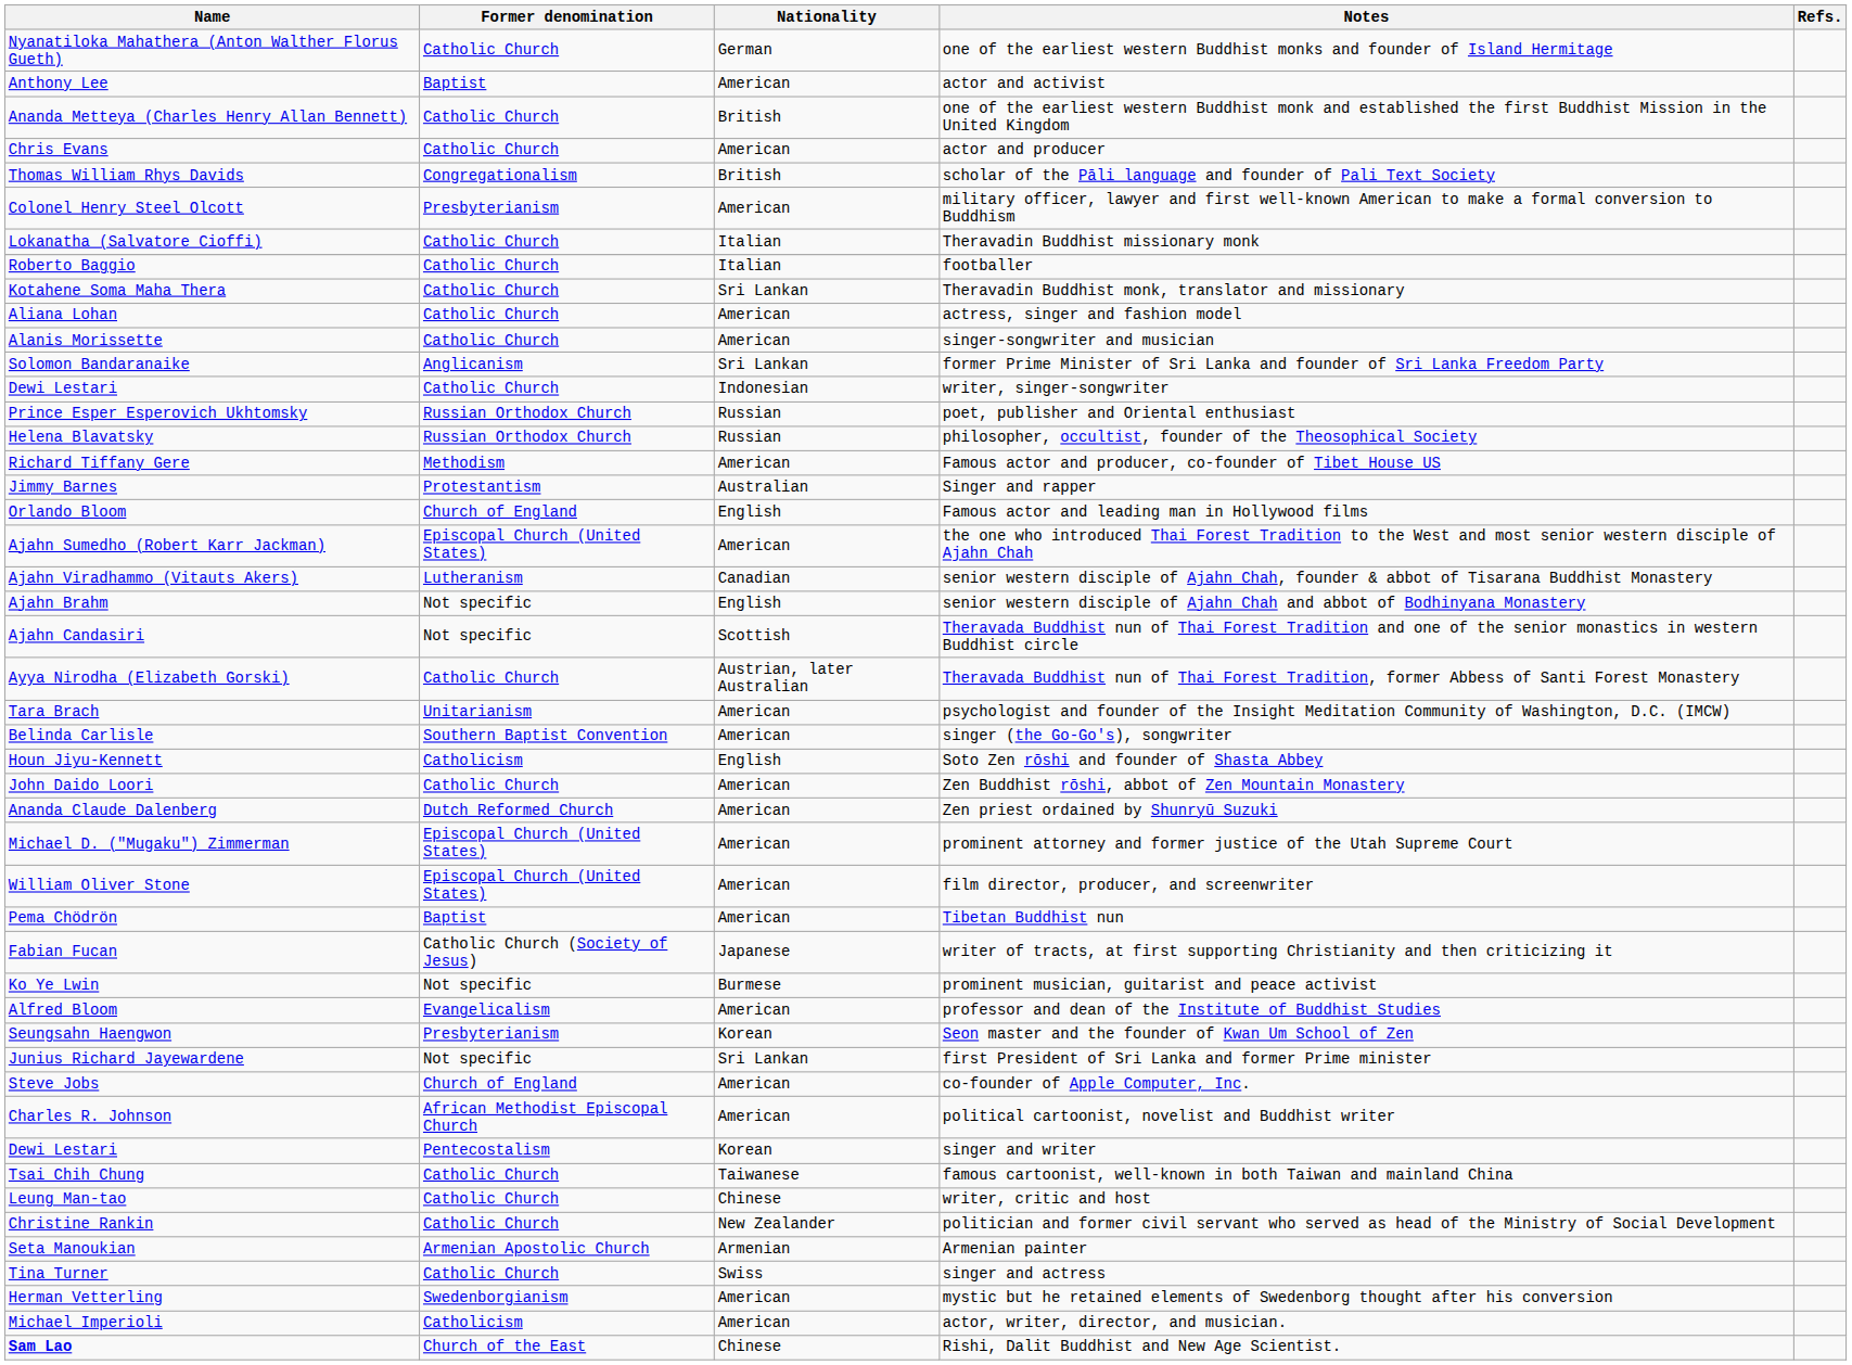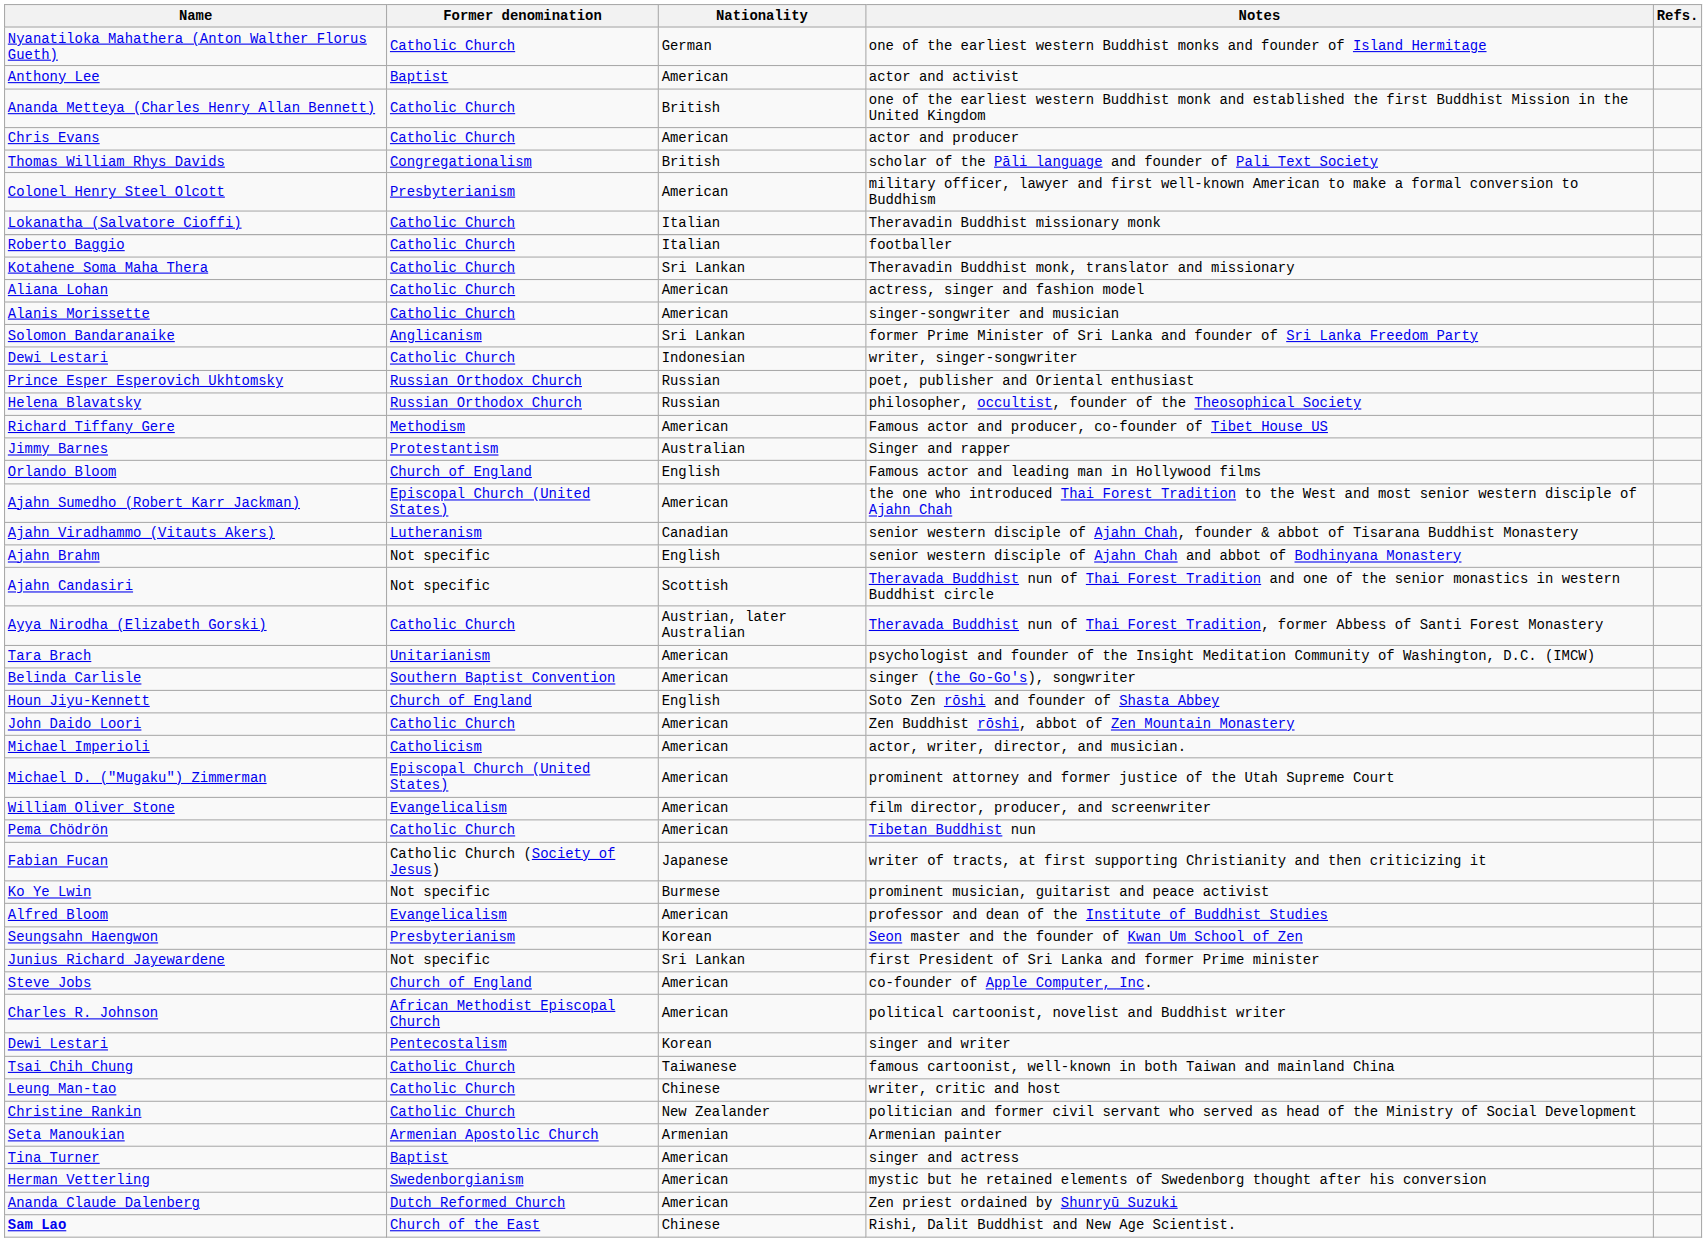 <table class="wikitable" style="width:80%;">
 <tr>
 <th>Name</th>
 <th>Former denomination</th>
 <th>Nationality</th>
 <th>Notes</th>
 <th>Refs.</th>
 </tr>
 <tr>
 <td><a href='#'>Nyanatiloka Mahathera (Anton Walther Florus Gueth)</a></td>
 <td><a href='#'>Catholic Church</a></td>
 <td>German</td>
 <td>one of the earliest western Buddhist monks and founder of <a href='#'>Island Hermitage</a></td>
 <td></td>
 </tr>
 <tr>
 <td><a href='#'>Anthony Lee</a></td>
 <td><a href='#'>Baptist</a></td>
 <td>American</td>
 <td>actor and activist</td>
 <td></td>
 </tr>
 <tr>
 <td><a href='#'>Ananda Metteya (Charles Henry Allan Bennett)</a></td>
 <td><a href='#'>Catholic Church</a></td>
 <td>British</td>
 <td>one of the earliest western Buddhist monk and established the first Buddhist Mission in the United Kingdom</td>
 <td></td>
 </tr>
 <tr>
 <td><a href='#'>Chris Evans</a></td>
 <td><a href='#'>Catholic Church</a></td>
 <td>American</td>
 <td>actor and producer</td>
 <td></td>
 </tr>
 <tr>
 <td><a href='#'>Thomas William Rhys Davids</a></td>
 <td><a href='#'>Congregationalism</a></td>
 <td>British</td>
 <td>scholar of the <a href='#'>Pāli language</a> and founder of <a href='#'>Pali Text Society</a></td>
 <td></td>
 </tr>
 <tr>
 <td><a href='#'>Colonel Henry Steel Olcott</a></td>
 <td><a href='#'>Presbyterianism</a></td>
 <td>American</td>
 <td>military officer, lawyer and first well-known American to make a formal conversion to Buddhism</td>
 <td></td>
 </tr>
 <tr>
 <td><a href='#'>Lokanatha (Salvatore Cioffi)</a></td>
 <td><a href='#'>Catholic Church</a></td>
 <td>Italian</td>
 <td>Theravadin Buddhist missionary monk</td>
 <td></td>
 </tr>
 <tr>
 </tr>
 <tr>
 <td><a href='#'>Roberto Baggio</a></td>
 <td><a href='#'>Catholic Church</a></td>
 <td>Italian</td>
 <td>footballer</td>
 <td></td>
 </tr>
 <tr>
 <td><a href='#'>Kotahene Soma Maha Thera</a></td>
 <td><a href='#'>Catholic Church</a></td>
 <td>Sri Lankan</td>
 <td>Theravadin Buddhist monk, translator and missionary</td>
 <td></td>
 </tr>
 <tr>
 <td><a href='#'>Aliana Lohan</a></td>
 <td><a href='#'>Catholic Church</a></td>
 <td>American</td>
 <td>actress, singer and fashion model</td>
 <td></td>
 </tr>
 <tr>
 <td><a href='#'>Alanis Morissette</a></td>
 <td><a href='#'>Catholic Church</a></td>
 <td>American</td>
 <td>singer-songwriter and musician</td>
 <td></td>
 </tr>
 <tr>
 <td><a href='#'>Solomon Bandaranaike</a></td>
 <td><a href='#'>Anglicanism</a></td>
 <td>Sri Lankan</td>
 <td>former Prime Minister of Sri Lanka and founder of <a href='#'>Sri Lanka Freedom Party</a></td>
 <td></td>
 </tr>
 <tr>
 <td><a href='#'>Dewi Lestari</a></td>
 <td><a href='#'>Catholic Church</a></td>
 <td>Indonesian</td>
 <td>writer, singer-songwriter</td>
 <td></td>
 </tr>
 <tr>
 <td><a href='#'>Prince Esper Esperovich Ukhtomsky</a></td>
 <td><a href='#'>Russian Orthodox Church</a></td>
 <td>Russian</td>
 <td>poet, publisher and Oriental enthusiast</td>
 <td></td>
 </tr>
 <tr>
 <td><a href='#'>Helena Blavatsky</a></td>
 <td><a href='#'>Russian Orthodox Church</a></td>
 <td>Russian</td>
 <td>philosopher, <a href='#'>occultist</a>, founder of the <a href='#'>Theosophical Society</a></td>
 <td></td>
 </tr>
 <tr>
 <td><a href='#'>Richard Tiffany Gere</a></td>
 <td><a href='#'>Methodism</a></td>
 <td>American</td>
 <td>Famous actor and producer, co-founder of <a href='#'>Tibet House US</a></td>
 <td></td>
 </tr>
 <tr>
 <td><a href='#'>Jimmy Barnes</a></td>
 <td><a href='#'>Protestantism</a></td>
 <td>Australian</td>
 <td>Singer and rapper</td>
 <td></td>
 </tr>
 <tr>
 <td><a href='#'>Orlando Bloom</a></td>
 <td><a href='#'>Church of England</a></td>
 <td>English</td>
 <td>Famous actor and leading man in Hollywood films</td>
 <td></td>
 </tr>
 <tr>
 <td><a href='#'>Ajahn Sumedho (Robert Karr Jackman)</a></td>
 <td><a href='#'>Episcopal Church (United States)</a></td>
 <td>American</td>
 <td>the one who introduced <a href='#'>Thai Forest Tradition</a> to the West and most senior western disciple of <a href='#'>Ajahn Chah</a></td>
 <td></td>
 </tr>
 <tr>
 <td><a href='#'>Ajahn Viradhammo (Vitauts Akers)</a></td>
 <td><a href='#'>Lutheranism</a></td>
 <td>Canadian</td>
 <td>senior western disciple of <a href='#'>Ajahn Chah</a>, founder & abbot of Tisarana Buddhist Monastery</td>
 <td></td>
 </tr>
 <tr>
 <td><a href='#'>Ajahn Brahm</a></td>
 <td>Not specific</td>
 <td>English</td>
 <td>senior western disciple of <a href='#'>Ajahn Chah</a> and abbot of <a href='#'>Bodhinyana Monastery</a></td>
 <td></td>
 </tr>
 <tr>
 <td><a href='#'>Ajahn Candasiri</a></td>
 <td>Not specific</td>
 <td>Scottish</td>
 <td><a href='#'>Theravada Buddhist</a> nun of <a href='#'>Thai Forest Tradition</a> and one of the senior monastics in western Buddhist circle</td>
 <td></td>
 </tr>
 <tr>
 <td><a href='#'>Ayya Nirodha (Elizabeth Gorski)</a></td>
 <td><a href='#'>Catholic Church</a></td>
 <td>Austrian, later Australian</td>
 <td><a href='#'>Theravada Buddhist</a> nun of <a href='#'>Thai Forest Tradition</a>, former Abbess of Santi Forest Monastery</td>
 <td></td>
 </tr>
 <tr>
 <td><a href='#'>Tara Brach</a></td>
 <td><a href='#'>Unitarianism</a></td>
 <td>American</td>
 <td>psychologist and founder of the Insight Meditation Community of Washington, D.C. (IMCW)</td>
 <td></td>
 </tr>
 <tr>
 <td><a href='#'>Belinda Carlisle</a></td>
 <td><a href='#'>Southern Baptist Convention</a></td>
 <td>American</td>
 <td>singer (<a href='#'>the Go-Go's</a>), songwriter</td>
 <td></td>
 </tr>
 <tr>
 <td><a href='#'>Houn Jiyu-Kennett</a></td>
-<td><a href='#'>Catholicism</a></td>
+<td><a href='#'>Church of England</a></td>
 <td>English</td>
 <td>Soto Zen <a href='#'>rōshi</a> and founder of <a href='#'>Shasta Abbey</a></td>
 <td></td>
 </tr>
 <tr>
 <td><a href='#'>John Daido Loori</a></td>
 <td><a href='#'>Catholic Church</a></td>
 <td>American</td>
 <td>Zen Buddhist <a href='#'>rōshi</a>, abbot of <a href='#'>Zen Mountain Monastery</a></td>
 <td></td>
 </tr>
 <tr>
-<td><a href='#'>Ananda Claude Dalenberg</a></td>
-<td><a href='#'>Dutch Reformed Church</a></td>
+<td><a href='#'>Michael Imperioli</a></td>
+<td><a href='#'>Catholicism</a></td>
 <td>American</td>
-<td>Zen priest ordained by <a href='#'>Shunryū Suzuki</a></td>
+<td>actor, writer, director, and musician.</td>
 <td></td>
 </tr>
 <tr>
 <td><a href='#'>Michael D. ("Mugaku") Zimmerman</a></td>
 <td><a href='#'>Episcopal Church (United States)</a></td>
 <td>American</td>
 <td>prominent attorney and former justice of the Utah Supreme Court</td>
 <td></td>
 </tr>
 <tr>
 <td><a href='#'>William Oliver Stone</a></td>
-<td><a href='#'>Episcopal Church (United States)</a></td>
+<td><a href='#'>Evangelicalism</a></td>
 <td>American</td>
 <td>film director, producer, and screenwriter</td>
 <td></td>
 </tr>
 <tr>
 <td><a href='#'>Pema Chödrön</a></td>
-<td><a href='#'>Baptist</a></td>
+<td><a href='#'>Catholic Church</a></td>
 <td>American</td>
 <td><a href='#'>Tibetan Buddhist</a> nun</td>
 <td></td>
 </tr>
 <tr>
 <td><a href='#'>Fabian Fucan</a></td>
 <td>Catholic Church (<a href='#'>Society of Jesus</a>)</td>
 <td>Japanese</td>
 <td>writer of tracts, at first supporting Christianity and then criticizing it</td>
 <td></td>
 </tr>
 <tr>
 <td><a href='#'>Ko Ye Lwin</a></td>
 <td>Not specific</td>
 <td>Burmese</td>
 <td>prominent musician, guitarist and peace activist</td>
 <td></td>
 </tr>
 <tr>
 <td><a href='#'>Alfred Bloom</a></td>
 <td><a href='#'>Evangelicalism</a></td>
 <td>American</td>
 <td>professor and dean of the <a href='#'>Institute of Buddhist Studies</a></td>
 <td></td>
 </tr>
 <tr>
 <td><a href='#'>Seungsahn Haengwon</a></td>
 <td><a href='#'>Presbyterianism</a></td>
 <td>Korean</td>
 <td><a href='#'>Seon</a> master and the founder of <a href='#'>Kwan Um School of Zen</a></td>
 <td></td>
 </tr>
 <tr>
 <td><a href='#'>Junius Richard Jayewardene</a></td>
 <td>Not specific</td>
 <td>Sri Lankan</td>
 <td>first President of Sri Lanka and former Prime minister</td>
 <td></td>
 </tr>
 <tr>
 <td><a href='#'>Steve Jobs</a></td>
 <td><a href='#'>Church of England</a></td>
 <td>American</td>
 <td>co-founder of <a href='#'>Apple Computer, Inc</a>.</td>
 <td></td>
 </tr>
 <tr>
 <td><a href='#'>Charles R. Johnson</a></td>
 <td><a href='#'>African Methodist Episcopal Church</a></td>
 <td>American</td>
 <td>political cartoonist, novelist and Buddhist writer</td>
 <td></td>
 </tr>
 <tr>
 <td><a href='#'>Dewi Lestari</a></td>
 <td><a href='#'>Pentecostalism</a></td>
 <td>Korean</td>
 <td>singer and writer</td>
 <td></td>
 </tr>
 <tr>
 <td><a href='#'>Tsai Chih Chung</a></td>
 <td><a href='#'>Catholic Church</a></td>
 <td>Taiwanese</td>
 <td>famous cartoonist, well-known in both Taiwan and mainland China</td>
 <td></td>
 </tr>
 <tr>
 <td><a href='#'>Leung Man-tao</a></td>
 <td><a href='#'>Catholic Church</a></td>
 <td>Chinese</td>
 <td>writer, critic and host</td>
 <td></td>
 </tr>
 <tr>
 <td><a href='#'>Christine Rankin</a></td>
 <td><a href='#'>Catholic Church</a></td>
 <td>New Zealander</td>
 <td>politician and former civil servant who served as head of the Ministry of Social Development</td>
 <td></td>
 </tr>
 <tr>
 <td><a href='#'>Seta Manoukian</a></td>
 <td><a href='#'>Armenian Apostolic Church</a></td>
 <td>Armenian</td>
 <td>Armenian painter</td>
 <td></td>
 </tr>
 <tr>
 <td><a href='#'>Tina Turner</a></td>
-<td><a href='#'>Catholic Church</a></td>
-<td>Swiss</td>
+<td><a href='#'>Baptist</a></td>
+<td>American</td>
 <td>singer and actress</td>
 <td></td>
 </tr>
 <tr>
 <td><a href='#'>Herman Vetterling</a></td>
 <td><a href='#'>Swedenborgianism</a></td>
 <td>American</td>
 <td>mystic but he retained elements of Swedenborg thought after his conversion</td>
 <td></td>
 </tr>
 <tr>
-<td><a href='#'>Michael Imperioli</a></td>
-<td><a href='#'>Catholicism</a></td>
+<td><a href='#'>Ananda Claude Dalenberg</a></td>
+<td><a href='#'>Dutch Reformed Church</a></td>
 <td>American</td>
-<td>actor, writer, director, and musician.</td>
+<td>Zen priest ordained by <a href='#'>Shunryū Suzuki</a></td>
 <td></td>
 </tr>
 <tr>
 <td><strong><a href='#'>Sam Lao</a></strong></td>
 <td><a href='#'>Church of the East</a></td>
 <td>Chinese</td>
 <td>Rishi, Dalit Buddhist and New Age Scientist.</td>
 <td></td>
 </tr>
 </table>
